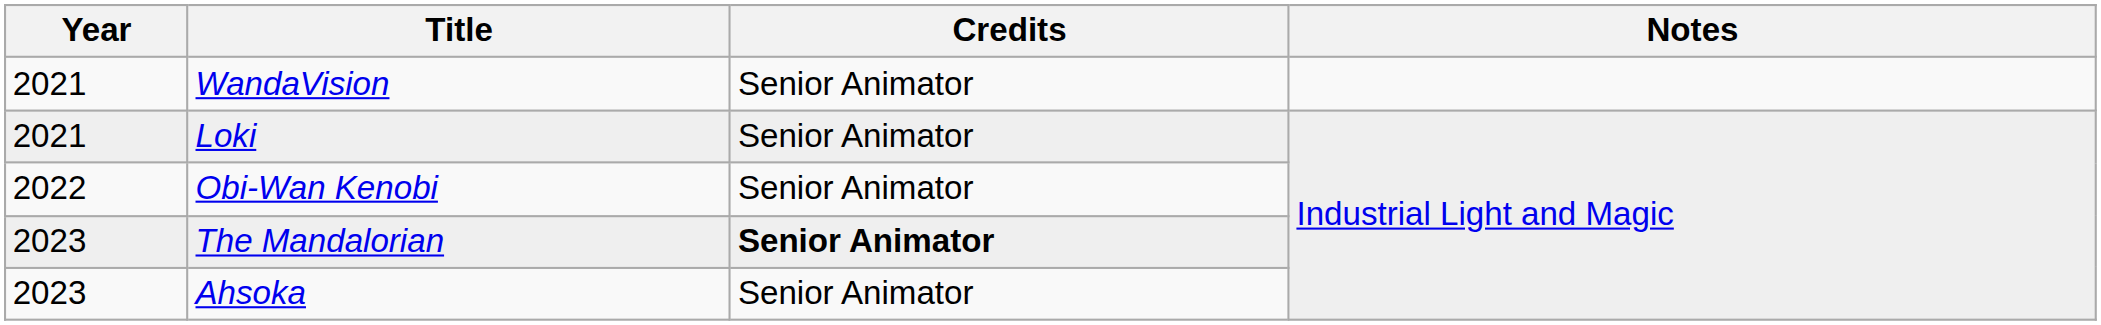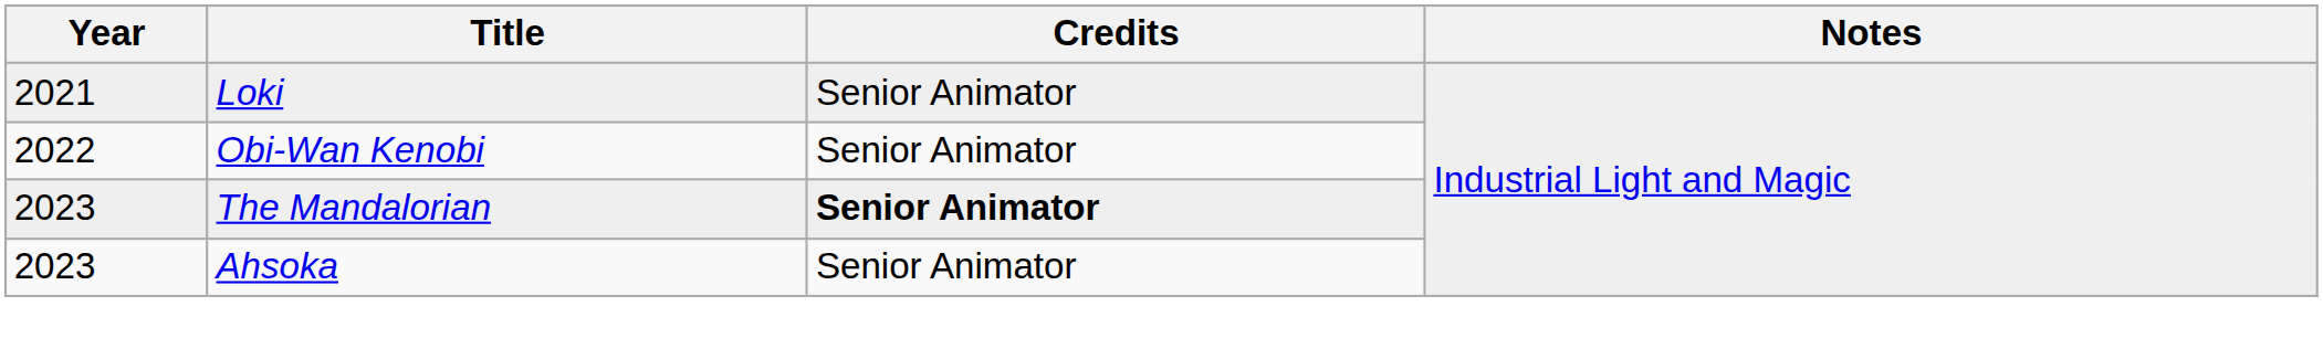 <table class="wikitable" width="80%">
 <tr>
 <th>Year</th>
 <th>Title</th>
 <th>Credits</th>
 <th>Notes</th>
-</tr>
-<tr>
-<td>2021</td>
-<td><em><a href='#'>WandaVision</a></em></td>
-<td>Senior Animator</td>
-<td></td>
 </tr>
 <tr style="background:#efefef;">
 <td>2021</td>
 <td><a href='#'><em>Loki</em></a></td>
 <td>Senior Animator</td>
 <td rowspan="4"><a href='#'>Industrial Light and Magic</a></td>
 </tr>
 <tr>
 <td>2022</td>
 <td><a href='#'><em>Obi-Wan Kenobi</em></a></td>
 <td>Senior Animator</td>
 </tr>
 <tr style="background:#efefef;">
 <td>2023</td>
 <td><em><a href='#'>The Mandalorian</a></em></td>
 <td><strong>Senior Animator</strong></td>
 </tr>
 <tr>
 <td>2023</td>
 <td><em><a href='#'>Ahsoka</a></em></td>
 <td>Senior Animator</td>
 </tr>
 </table>
